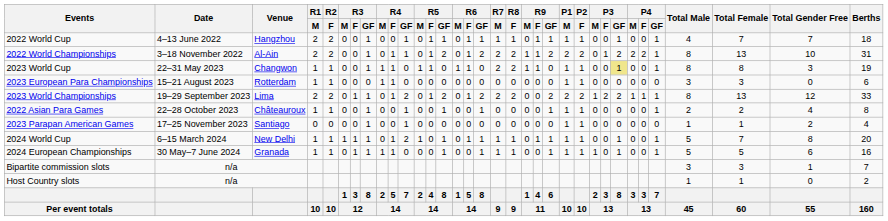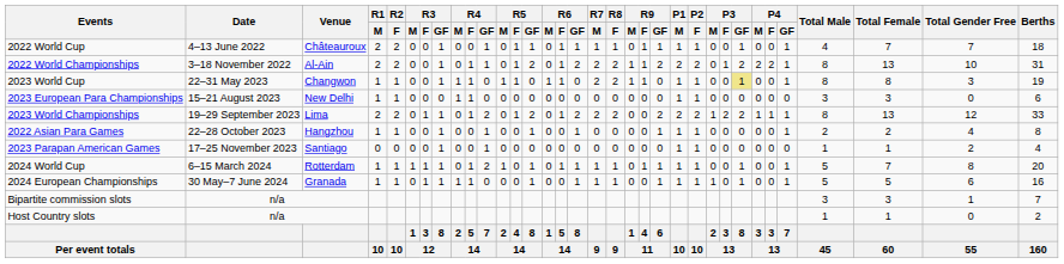 <table class=wikitable style="font-size:90%">
 <tr>
 <th rowspan="2">Events</th>
 <th rowspan="2">Date</th>
 <th rowspan="2">Venue</th>
 <th>R1</th>
 <th>R2</th>
 <th colspan="3">R3</th>
 <th colspan="3">R4</th>
 <th colspan="3">R5</th>
 <th colspan="3">R6</th>
 <th>R7</th>
 <th>R8</th>
 <th colspan="3">R9</th>
 <th>P1</th>
 <th>P2</th>
 <th colspan="3">P3</th>
 <th colspan="3">P4</th>
 <th rowspan="2">Total Male</th>
 <th rowspan="2">Total Female</th>
 <th rowspan="2">Total Gender Free</th>
 <th rowspan="2">Berths</th>
 </tr>
 <tr>
 <th>M</th>
 <th>F</th>
 <th>M</th>
 <th>F</th>
 <th>GF</th>
 <th>M</th>
 <th>F</th>
 <th>GF</th>
 <th>M</th>
 <th>F</th>
 <th>GF</th>
 <th>M</th>
 <th>F</th>
 <th>GF</th>
 <th>M</th>
 <th>F</th>
 <th>M</th>
 <th>F</th>
 <th>GF</th>
 <th>M</th>
 <th>F</th>
 <th>M</th>
 <th>F</th>
 <th>GF</th>
 <th>M</th>
 <th>F</th>
 <th>GF</th>
 </tr>
 <tr align=center>
 <td align=left>2022 World Cup</td>
 <td align=left>4–13 June 2022</td>
-<td align=left> <a href='#'>Hangzhou</a></td>
+<td align=left> <a href='#'>Châteauroux</a></td>
 <td>2</td>
 <td>2</td>
 <td>0</td>
 <td>0</td>
 <td>1</td>
 <td>0</td>
 <td>0</td>
 <td>1</td>
 <td>0</td>
 <td>1</td>
 <td>1</td>
 <td>0</td>
 <td>1</td>
 <td>1</td>
 <td>1</td>
 <td>1</td>
 <td>0</td>
 <td>1</td>
 <td>1</td>
 <td>1</td>
 <td>1</td>
 <td>0</td>
 <td>0</td>
 <td>1</td>
 <td>0</td>
 <td>0</td>
 <td>1</td>
 <td>4</td>
 <td>7</td>
 <td>7</td>
 <td>18</td>
 </tr>
 <tr align=center>
 <td align=left><a href='#'>2022 World Championships</a></td>
 <td align=left>3–18  November 2022</td>
 <td align=left> <a href='#'>Al-Ain</a></td>
 <td>2</td>
 <td>2</td>
 <td>0</td>
 <td>0</td>
 <td>1</td>
 <td>0</td>
 <td>1</td>
 <td>1</td>
 <td>0</td>
 <td>1</td>
 <td>2</td>
 <td>0</td>
 <td>1</td>
 <td>2</td>
 <td>2</td>
 <td>2</td>
 <td>1</td>
 <td>1</td>
 <td>2</td>
 <td>2</td>
 <td>2</td>
 <td>0</td>
 <td>1</td>
 <td>2</td>
 <td>2</td>
 <td>2</td>
 <td>1</td>
 <td>8</td>
 <td>13</td>
 <td>10</td>
 <td>31</td>
 </tr>
 <tr align=center>
 <td align=left>2023 World Cup</td>
 <td align=left>22–31 May 2023</td>
 <td align=left> <a href='#'>Changwon</a></td>
 <td>1</td>
 <td>1</td>
 <td>0</td>
 <td>0</td>
 <td>1</td>
 <td>1</td>
 <td>1</td>
 <td>0</td>
 <td>1</td>
 <td>1</td>
 <td>0</td>
 <td>1</td>
 <td>1</td>
 <td>0</td>
 <td>2</td>
 <td>2</td>
 <td>1</td>
 <td>1</td>
 <td>0</td>
 <td>1</td>
 <td>1</td>
 <td>0</td>
 <td>0</td>
 <td style="background: khaki;">1</td>
 <td>0</td>
 <td>0</td>
 <td>1</td>
 <td>8</td>
 <td>8</td>
 <td>3</td>
 <td>19</td>
 </tr>
 <tr align=center>
 <td align=left><a href='#'>2023 European Para Championships</a></td>
 <td align=left>15–21 August 2023</td>
-<td align=left> <a href='#'>Rotterdam</a></td>
+<td align=left> <a href='#'>New Delhi</a></td>
 <td>1</td>
 <td>1</td>
 <td>0</td>
 <td>0</td>
 <td>0</td>
 <td>1</td>
 <td>1</td>
 <td>0</td>
 <td>0</td>
 <td>0</td>
 <td>0</td>
 <td>0</td>
 <td>0</td>
 <td>0</td>
 <td>0</td>
 <td>0</td>
 <td>0</td>
 <td>0</td>
 <td>0</td>
 <td>1</td>
 <td>1</td>
 <td>0</td>
 <td>0</td>
 <td>0</td>
 <td>0</td>
 <td>0</td>
 <td>0</td>
 <td>3</td>
 <td>3</td>
 <td>0</td>
 <td>6</td>
 </tr>
 <tr align=center>
 <td align=left><a href='#'>2023 World Championships</a></td>
 <td align=left>19–29 September 2023</td>
 <td align=left> <a href='#'>Lima</a></td>
 <td>2</td>
 <td>2</td>
 <td>0</td>
 <td>1</td>
 <td>1</td>
 <td>0</td>
 <td>1</td>
 <td>2</td>
 <td>0</td>
 <td>1</td>
 <td>2</td>
 <td>0</td>
 <td>1</td>
 <td>2</td>
 <td>2</td>
 <td>2</td>
 <td>0</td>
 <td>0</td>
 <td>2</td>
 <td>2</td>
 <td>2</td>
 <td>1</td>
 <td>2</td>
 <td>2</td>
 <td>1</td>
 <td>1</td>
 <td>1</td>
 <td>8</td>
 <td>13</td>
 <td>12</td>
 <td>33</td>
 </tr>
 <tr align=center>
 <td align=left><a href='#'>2022 Asian Para Games</a></td>
 <td align=left>22–28 October 2023</td>
-<td align=left> <a href='#'>Châteauroux</a></td>
+<td align=left> <a href='#'>Hangzhou</a></td>
 <td>1</td>
 <td>1</td>
 <td>0</td>
 <td>0</td>
 <td>1</td>
 <td>0</td>
 <td>0</td>
 <td>1</td>
 <td>0</td>
 <td>0</td>
 <td>1</td>
 <td>0</td>
 <td>0</td>
 <td>1</td>
 <td>0</td>
 <td>0</td>
 <td>0</td>
 <td>0</td>
 <td>1</td>
 <td>1</td>
 <td>1</td>
 <td>0</td>
 <td>0</td>
 <td>0</td>
 <td>0</td>
 <td>0</td>
 <td>1</td>
 <td>2</td>
 <td>2</td>
 <td>4</td>
 <td>8</td>
 </tr>
 <tr align=center>
 <td align=left><a href='#'>2023 Parapan American Games</a></td>
 <td align=left>17–25 November 2023</td>
 <td align=left> <a href='#'>Santiago</a></td>
 <td>0</td>
 <td>0</td>
 <td>0</td>
 <td>0</td>
 <td>1</td>
 <td>0</td>
 <td>0</td>
 <td>1</td>
 <td>0</td>
 <td>0</td>
 <td>0</td>
 <td>0</td>
 <td>0</td>
 <td>0</td>
 <td>0</td>
 <td>0</td>
 <td>0</td>
 <td>0</td>
 <td>0</td>
 <td>1</td>
 <td>1</td>
 <td>0</td>
 <td>0</td>
 <td>0</td>
 <td>0</td>
 <td>0</td>
 <td>0</td>
 <td>1</td>
 <td>1</td>
 <td>2</td>
 <td>4</td>
 </tr>
 <tr align=center>
 <td align=left>2024 World Cup</td>
 <td align=left>6–15 March 2024</td>
-<td align=left> <a href='#'>New Delhi</a></td>
+<td align=left> <a href='#'>Rotterdam</a></td>
 <td>1</td>
 <td>1</td>
 <td>1</td>
 <td>1</td>
 <td>1</td>
 <td>0</td>
 <td>1</td>
 <td>2</td>
 <td>1</td>
 <td>0</td>
 <td>1</td>
 <td>0</td>
 <td>1</td>
 <td>1</td>
 <td>1</td>
 <td>1</td>
 <td>0</td>
 <td>1</td>
 <td>1</td>
 <td>1</td>
 <td>1</td>
 <td>0</td>
 <td>0</td>
 <td>1</td>
 <td>0</td>
 <td>0</td>
 <td>1</td>
 <td>5</td>
 <td>7</td>
 <td>8</td>
 <td>20</td>
 </tr>
 <tr align=center>
 <td align=left>2024 European Championships</td>
 <td align=left>30 May–7 June 2024</td>
 <td align=left> <a href='#'>Granada</a></td>
 <td>1</td>
 <td>1</td>
 <td>0</td>
 <td>1</td>
 <td>1</td>
 <td>1</td>
 <td>1</td>
 <td>0</td>
 <td>0</td>
 <td>0</td>
 <td>1</td>
 <td>0</td>
 <td>0</td>
 <td>1</td>
 <td>1</td>
 <td>1</td>
 <td>0</td>
 <td>0</td>
 <td>1</td>
 <td>1</td>
 <td>1</td>
 <td>1</td>
 <td>0</td>
 <td>1</td>
 <td>0</td>
 <td>0</td>
 <td>1</td>
 <td>5</td>
 <td>5</td>
 <td>6</td>
 <td>16</td>
 </tr>
 <tr align=center>
 <td align=left>Bipartite commission slots</td>
 <td colspan=2>n/a</td>
 <td></td>
 <td></td>
 <td></td>
 <td></td>
 <td></td>
 <td></td>
 <td></td>
 <td></td>
 <td></td>
 <td></td>
 <td></td>
 <td></td>
 <td></td>
 <td></td>
 <td></td>
 <td></td>
 <td></td>
 <td></td>
 <td></td>
 <td></td>
 <td></td>
 <td></td>
 <td></td>
 <td></td>
 <td></td>
 <td></td>
 <td></td>
 <td>3</td>
 <td>3</td>
 <td>1</td>
 <td>7</td>
 </tr>
 <tr align=center>
 <td align=left>Host Country slots</td>
 <td colspan=2>n/a</td>
 <td></td>
 <td></td>
 <td></td>
 <td></td>
 <td></td>
 <td></td>
 <td></td>
 <td></td>
 <td></td>
 <td></td>
 <td></td>
 <td></td>
 <td></td>
 <td></td>
 <td></td>
 <td></td>
 <td></td>
 <td></td>
 <td></td>
 <td></td>
 <td></td>
 <td></td>
 <td></td>
 <td></td>
 <td></td>
 <td></td>
 <td></td>
 <td>1</td>
 <td>1</td>
 <td>0</td>
 <td>2</td>
 </tr>
 <tr>
 <th></th>
 <th></th>
 <th></th>
 <th></th>
 <th></th>
 <th>1</th>
 <th>3</th>
 <th>8</th>
 <th>2</th>
 <th>5</th>
 <th>7</th>
 <th>2</th>
 <th>4</th>
 <th>8</th>
 <th>1</th>
 <th>5</th>
 <th>8</th>
 <th></th>
 <th></th>
 <th>1</th>
 <th>4</th>
 <th>6</th>
 <th></th>
 <th></th>
 <th>2</th>
 <th>3</th>
 <th>8</th>
 <th>3</th>
 <th>3</th>
 <th>7</th>
 <th></th>
 <th></th>
 <th></th>
 <th></th>
 </tr>
 <tr>
 <th>Per event totals</th>
 <th></th>
 <th></th>
 <th>10</th>
 <th>10</th>
 <th colspan="3">12</th>
 <th colspan="3">14</th>
 <th colspan="3">14</th>
 <th colspan="3">14</th>
 <th>9</th>
 <th>9</th>
 <th colspan="3">11</th>
 <th>10</th>
 <th>10</th>
 <th colspan="3">13</th>
 <th colspan="3">13</th>
 <th>45</th>
 <th>60</th>
 <th>55</th>
 <th align="center">160</th>
 </tr>
 </table>
